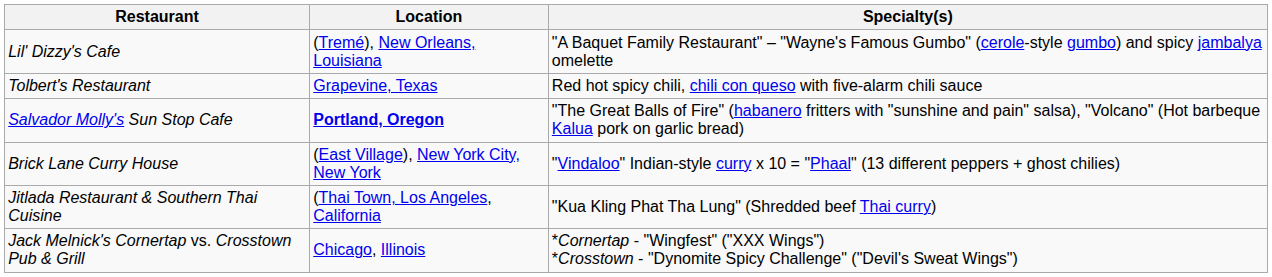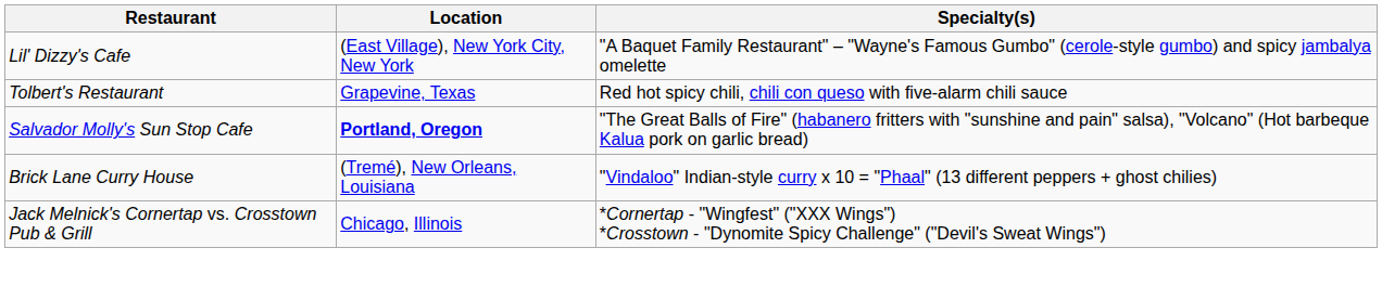 <table class="wikitable" style="width:100%;">
 <tr>
 <th>Restaurant</th>
 <th>Location</th>
 <th>Specialty(s)</th>
 </tr>
 <tr>
 <td><em>Lil' Dizzy's Cafe</em></td>
-<td>(<a href='#'>Tremé</a>), <a href='#'>New Orleans, Louisiana</a></td>
+<td>(<a href='#'>East Village</a>), <a href='#'>New York City, New York</a></td>
 <td>"A Baquet Family Restaurant" – "Wayne's Famous Gumbo" (<a href='#'>cerole</a>-style <a href='#'>gumbo</a>) and spicy <a href='#'>jambalya</a> omelette</td>
 </tr>
 <tr>
 <td><em>Tolbert's Restaurant</em></td>
 <td><a href='#'>Grapevine, Texas</a></td>
 <td>Red hot spicy chili, <a href='#'>chili con queso</a> with five-alarm chili sauce</td>
 </tr>
 <tr>
 <td><em><a href='#'>Salvador Molly's</a> Sun Stop Cafe</em></td>
 <td><strong><a href='#'>Portland, Oregon</a></strong></td>
 <td>"The Great Balls of Fire" (<a href='#'>habanero</a> fritters with "sunshine and pain" salsa), "Volcano" (Hot barbeque <a href='#'>Kalua</a> pork on garlic bread)</td>
 </tr>
 <tr>
 <td><em>Brick Lane Curry House</em></td>
-<td>(<a href='#'>East Village</a>), <a href='#'>New York City, New York</a></td>
+<td>(<a href='#'>Tremé</a>), <a href='#'>New Orleans, Louisiana</a></td>
 <td>"<a href='#'>Vindaloo</a>" Indian-style <a href='#'>curry</a> x 10 = "<a href='#'>Phaal</a>" (13 different peppers + ghost chilies)</td>
-</tr>
-<tr>
-<td><em>Jitlada Restaurant & Southern Thai Cuisine</em></td>
-<td>(<a href='#'>Thai Town, Los Angeles</a>, <a href='#'>California</a></td>
-<td>"Kua Kling Phat Tha Lung" (Shredded beef <a href='#'>Thai curry</a>)</td>
 </tr>
 <tr>
 <td><em>Jack Melnick's Cornertap</em> vs. <em>Crosstown Pub & Grill</em></td>
 <td><a href='#'>Chicago</a>, <a href='#'>Illinois</a></td>
 <td>*<em>Cornertap</em> - "Wingfest" ("XXX Wings")<br>*<em>Crosstown</em> - "Dynomite Spicy Challenge" ("Devil's Sweat Wings")</td>
 </tr>
 </table>
